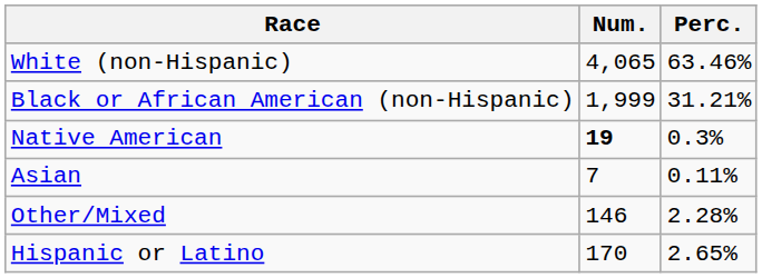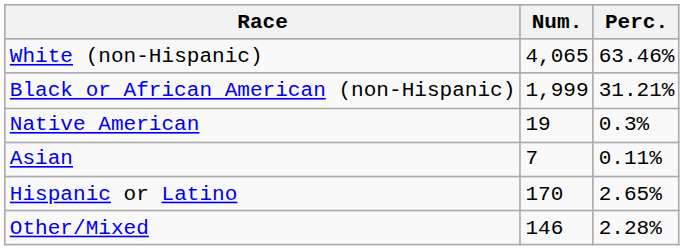 <table class="wikitable">
 <tr>
 <th>Race</th>
 <th>Num.</th>
 <th>Perc.</th>
 </tr>
 <tr>
 <td><a href='#'>White</a> (non-Hispanic)</td>
 <td>4,065</td>
 <td>63.46%</td>
 </tr>
 <tr>
 <td><a href='#'>Black or African American</a> (non-Hispanic)</td>
 <td>1,999</td>
 <td>31.21%</td>
 </tr>
 <tr>
 <td><a href='#'>Native American</a></td>
-<td><strong>19</strong></td>
+<td>19</td>
 <td>0.3%</td>
 </tr>
 <tr>
 <td><a href='#'>Asian</a></td>
 <td>7</td>
 <td>0.11%</td>
 </tr>
 <tr>
+<td><a href='#'>Hispanic</a> or <a href='#'>Latino</a></td>
+<td>170</td>
+<td>2.65%</td>
+</tr>
+<tr>
 <td><a href='#'>Other/Mixed</a></td>
 <td>146</td>
 <td>2.28%</td>
 </tr>
-<tr>
-<td><a href='#'>Hispanic</a> or <a href='#'>Latino</a></td>
-<td>170</td>
-<td>2.65%</td>
-</tr>
 </table>
